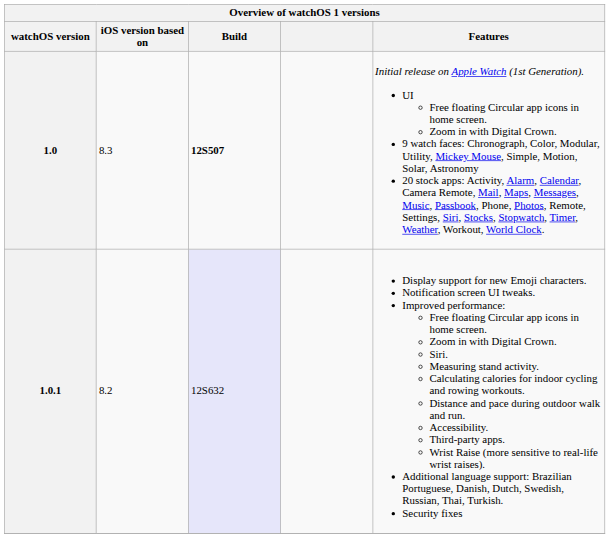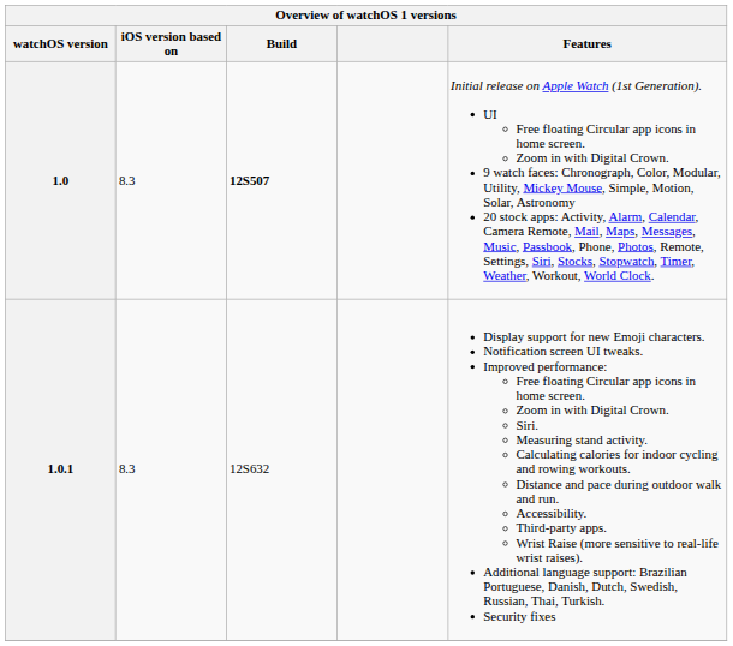 <table class="wikitable mw-collapsible mw-collapsed" style="width:100%;">
 <tr>
 <th colspan="5">Overview of watchOS 1 versions</th>
 </tr>
 <tr>
 <th style="width:8em;">watchOS version</th>
 <th style="width:8em;">iOS version based on</th>
 <th style="width:8em;">Build</th>
 <th style="width:8em;"></th>
 <th>Features</th>
 </tr>
 <tr>
 <th>1.0</th>
 <td>8.3</td>
 <td><strong>12S507</strong></td>
 <td></td>
 <td><br><em>Initial release on <a href='#'>Apple Watch</a> (1st Generation).</em><ul><li>UI<ul><li>Free floating Circular app icons in home screen.</li><li>Zoom in with Digital Crown.</li></ul></li><li>9 watch faces: Chronograph, Color, Modular, Utility, <a href='#'>Mickey Mouse</a>, Simple, Motion, Solar, Astronomy</li><li>20 stock apps: Activity, <a href='#'>Alarm</a>, <a href='#'>Calendar</a>, Camera Remote, <a href='#'>Mail</a>, <a href='#'>Maps</a>, <a href='#'>Messages</a>, <a href='#'>Music</a>, <a href='#'>Passbook</a>, Phone, <a href='#'>Photos</a>, Remote, Settings, <a href='#'>Siri</a>, <a href='#'>Stocks</a>, <a href='#'>Stopwatch</a>, <a href='#'>Timer</a>, <a href='#'>Weather</a>, Workout, <a href='#'>World Clock</a>.</li></ul></td>
 </tr>
 <tr>
 <th>1.0.1</th>
-<td>8.2</td>
-<td style="background: lavender;">12S632</td>
+<td>8.3</td>
+<td>12S632</td>
 <td></td>
 <td><br><ul><li>Display support for new Emoji characters.</li><li>Notification screen UI tweaks.</li><li>Improved performance:<ul><li>Free floating Circular app icons in home screen.</li><li>Zoom in with Digital Crown.</li><li>Siri.</li><li>Measuring stand activity.</li><li>Calculating calories for indoor cycling and rowing workouts.</li><li>Distance and pace during outdoor walk and run.</li><li>Accessibility.</li><li>Third-party apps.</li><li>Wrist Raise (more sensitive to real-life wrist raises).</li></ul></li><li>Additional language support: Brazilian Portuguese, Danish, Dutch, Swedish, Russian, Thai, Turkish.</li><li>Security fixes</li></ul></td>
 </tr>
 <tr>
 </tr>
 </table>
